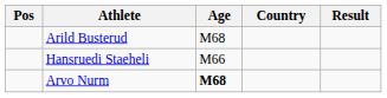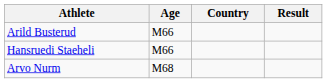 <table class="wikitable"  style="text-align:center; width:50%;">
 <tr>
-<th>Pos</th>
 <th>Athlete</th>
 <th>Age</th>
 <th>Country</th>
 <th>Result</th>
 </tr>
 <tr>
-<td align=center></td>
 <td align=left><a href='#'>Arild Busterud</a></td>
-<td align=left>M68</td>
+<td align=left>M66</td>
 <td align=left></td>
 <td></td>
 </tr>
 <tr>
-<td align=center></td>
 <td align=left><a href='#'>Hansruedi Staeheli</a></td>
 <td align=left>M66</td>
 <td align=left></td>
 <td></td>
 </tr>
 <tr>
-<td align=center></td>
 <td align=left><a href='#'>Arvo Nurm</a></td>
-<td align=left><strong>M68</strong></td>
+<td align=left>M68</td>
 <td align=left></td>
 <td></td>
 </tr>
 </table>
